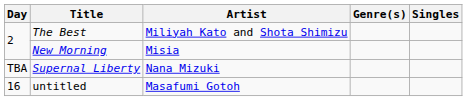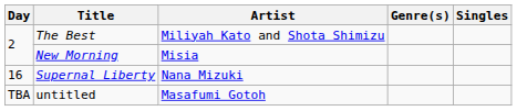 <table class="wikitable sortable" style="text-align: left;">
 <tr>
 <th>Day</th>
 <th>Title</th>
 <th>Artist</th>
 <th>Genre(s)</th>
 <th>Singles</th>
 </tr>
 <tr>
 <td rowspan="2">2</td>
 <td><em>The Best</em></td>
 <td><a href='#'>Miliyah Kato</a> and <a href='#'>Shota Shimizu</a></td>
 <td></td>
 <td></td>
 </tr>
 <tr>
 <td><em><a href='#'>New Morning</a></em></td>
 <td><a href='#'>Misia</a></td>
 <td></td>
 <td></td>
 </tr>
 <tr>
-<td rowspan="1">TBA</td>
+<td rowspan="1">16</td>
 <td><em><a href='#'>Supernal Liberty</a></em></td>
 <td><a href='#'>Nana Mizuki</a></td>
 <td></td>
 <td></td>
 </tr>
 <tr>
-<td rowspan="1">16</td>
+<td rowspan="1">TBA</td>
 <td>untitled</td>
 <td><a href='#'>Masafumi Gotoh</a></td>
 <td></td>
 <td></td>
 </tr>
 </table>
